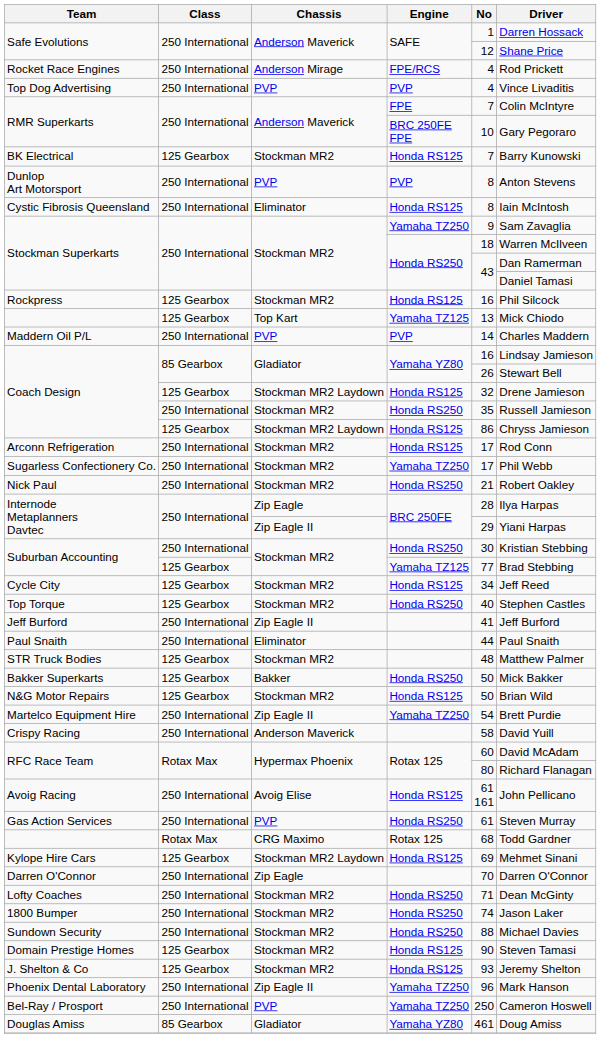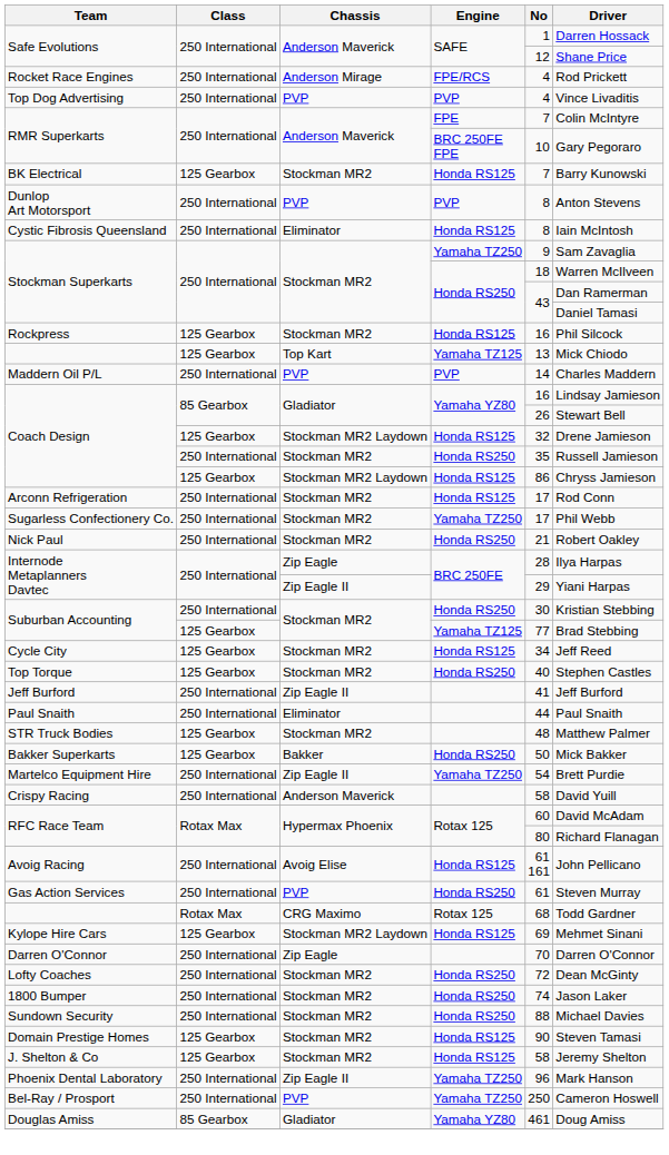 <table class="wikitable" style="font-size: 95%;">
 <tr>
 <th>Team</th>
 <th>Class</th>
 <th>Chassis</th>
 <th>Engine</th>
 <th>No</th>
 <th>Driver</th>
 </tr>
 <tr>
 <td rowspan=2>Safe Evolutions</td>
 <td rowspan=2>250 International</td>
 <td rowspan=2><a href='#'>Anderson</a> Maverick</td>
 <td rowspan=2>SAFE</td>
 <td align="right">1</td>
 <td> <a href='#'>Darren Hossack</a></td>
 </tr>
 <tr>
 <td align="right">12</td>
 <td> <a href='#'>Shane Price</a></td>
 </tr>
 <tr>
 <td>Rocket Race Engines</td>
 <td>250 International</td>
 <td><a href='#'>Anderson</a> Mirage</td>
 <td><a href='#'>FPE/RCS</a></td>
 <td align="right">4</td>
 <td> Rod Prickett</td>
 </tr>
 <tr>
 <td>Top Dog Advertising</td>
 <td>250 International</td>
 <td><a href='#'>PVP</a></td>
 <td><a href='#'>PVP</a></td>
 <td align="right">4</td>
 <td> Vince Livaditis</td>
 </tr>
 <tr>
 <td rowspan=2>RMR Superkarts</td>
 <td rowspan=2>250 International</td>
 <td rowspan=2><a href='#'>Anderson</a> Maverick</td>
 <td><a href='#'>FPE</a></td>
 <td align="right">7</td>
 <td> Colin McIntyre</td>
 </tr>
 <tr>
 <td><a href='#'>BRC 250FE</a><br><a href='#'>FPE</a></td>
 <td align="right">10</td>
 <td> Gary Pegoraro</td>
 </tr>
 <tr>
 <td>BK Electrical</td>
 <td>125 Gearbox</td>
 <td>Stockman MR2</td>
 <td><a href='#'>Honda RS125</a></td>
 <td align="right">7</td>
 <td> Barry Kunowski</td>
 </tr>
 <tr>
 <td>Dunlop<br>Art Motorsport</td>
 <td>250 International</td>
 <td><a href='#'>PVP</a></td>
 <td><a href='#'>PVP</a></td>
 <td align="right">8</td>
 <td> Anton Stevens</td>
 </tr>
 <tr>
 <td>Cystic Fibrosis Queensland</td>
 <td>250 International</td>
 <td>Eliminator</td>
 <td><a href='#'>Honda RS125</a></td>
 <td align="right">8</td>
 <td> Iain McIntosh</td>
 </tr>
 <tr>
 <td rowspan=4>Stockman Superkarts</td>
 <td rowspan=4>250 International</td>
 <td rowspan=4>Stockman MR2</td>
 <td><a href='#'>Yamaha TZ250</a></td>
 <td align="right">9</td>
 <td> Sam Zavaglia</td>
 </tr>
 <tr>
 <td rowspan=3><a href='#'>Honda RS250</a></td>
 <td align="right">18</td>
 <td> Warren McIlveen</td>
 </tr>
 <tr>
 <td rowspan=2 align="right">43</td>
 <td> Dan Ramerman</td>
 </tr>
 <tr>
 <td> Daniel Tamasi</td>
 </tr>
 <tr>
 <td>Rockpress</td>
 <td>125 Gearbox</td>
 <td>Stockman MR2</td>
 <td><a href='#'>Honda RS125</a></td>
 <td align="right">16</td>
 <td> Phil Silcock</td>
 </tr>
 <tr>
 <td></td>
 <td>125 Gearbox</td>
 <td>Top Kart</td>
 <td><a href='#'>Yamaha TZ125</a></td>
 <td align="right">13</td>
 <td> Mick Chiodo</td>
 </tr>
 <tr>
 <td>Maddern Oil P/L</td>
 <td>250 International</td>
 <td><a href='#'>PVP</a></td>
 <td><a href='#'>PVP</a></td>
 <td align="right">14</td>
 <td> Charles Maddern</td>
 </tr>
 <tr>
 <td rowspan=5>Coach Design</td>
 <td rowspan=2>85 Gearbox</td>
 <td rowspan=2>Gladiator</td>
 <td rowspan=2><a href='#'>Yamaha YZ80</a></td>
 <td align="right">16</td>
 <td> Lindsay Jamieson</td>
 </tr>
 <tr>
 <td align="right">26</td>
 <td> Stewart Bell</td>
 </tr>
 <tr>
 <td>125 Gearbox</td>
 <td>Stockman MR2 Laydown</td>
 <td><a href='#'>Honda RS125</a></td>
 <td align="right">32</td>
 <td> Drene Jamieson</td>
 </tr>
 <tr>
 <td>250 International</td>
 <td>Stockman MR2</td>
 <td><a href='#'>Honda RS250</a></td>
 <td align="right">35</td>
 <td> Russell Jamieson</td>
 </tr>
 <tr>
 <td>125 Gearbox</td>
 <td>Stockman MR2 Laydown</td>
 <td><a href='#'>Honda RS125</a></td>
 <td align="right">86</td>
 <td> Chryss Jamieson</td>
 </tr>
 <tr>
 <td>Arconn Refrigeration</td>
 <td>250 International</td>
 <td>Stockman MR2</td>
 <td><a href='#'>Honda RS125</a></td>
 <td align="right">17</td>
 <td> Rod Conn</td>
 </tr>
 <tr>
 <td>Sugarless Confectionery Co.</td>
 <td>250 International</td>
 <td>Stockman MR2</td>
 <td><a href='#'>Yamaha TZ250</a></td>
 <td align="right">17</td>
 <td> Phil Webb</td>
 </tr>
 <tr>
 <td>Nick Paul</td>
 <td>250 International</td>
 <td>Stockman MR2</td>
 <td><a href='#'>Honda RS250</a></td>
 <td align="right">21</td>
 <td> Robert Oakley</td>
 </tr>
 <tr>
 <td rowspan=2>Internode<br>Metaplanners<br>Davtec</td>
 <td rowspan=2>250 International</td>
 <td>Zip Eagle</td>
 <td rowspan=2><a href='#'>BRC 250FE</a></td>
 <td align="right">28</td>
 <td> Ilya Harpas</td>
 </tr>
 <tr>
 <td>Zip Eagle II</td>
 <td align="right">29</td>
 <td> Yiani Harpas</td>
 </tr>
 <tr>
 <td rowspan=2>Suburban Accounting</td>
 <td>250 International</td>
 <td rowspan=2>Stockman MR2</td>
 <td><a href='#'>Honda RS250</a></td>
 <td align="right">30</td>
 <td> Kristian Stebbing</td>
 </tr>
 <tr>
 <td>125 Gearbox</td>
 <td><a href='#'>Yamaha TZ125</a></td>
 <td align="right">77</td>
 <td> Brad Stebbing</td>
 </tr>
 <tr>
 <td>Cycle City</td>
 <td>125 Gearbox</td>
 <td>Stockman MR2</td>
 <td><a href='#'>Honda RS125</a></td>
 <td align="right">34</td>
 <td> Jeff Reed</td>
 </tr>
 <tr>
 <td>Top Torque</td>
 <td>125 Gearbox</td>
 <td>Stockman MR2</td>
 <td><a href='#'>Honda RS250</a></td>
 <td align="right">40</td>
 <td> Stephen Castles</td>
 </tr>
 <tr>
 <td>Jeff Burford</td>
 <td>250 International</td>
 <td>Zip Eagle II</td>
 <td></td>
 <td align="right">41</td>
 <td> Jeff Burford</td>
 </tr>
 <tr>
 <td>Paul Snaith</td>
 <td>250 International</td>
 <td>Eliminator</td>
 <td></td>
 <td align="right">44</td>
 <td> Paul Snaith</td>
 </tr>
 <tr>
 <td>STR Truck Bodies</td>
 <td>125 Gearbox</td>
 <td>Stockman MR2</td>
 <td></td>
 <td align="right">48</td>
 <td> Matthew Palmer</td>
 </tr>
 <tr>
 <td>Bakker Superkarts</td>
 <td>125 Gearbox</td>
 <td>Bakker</td>
 <td><a href='#'>Honda RS250</a></td>
 <td align="right">50</td>
 <td> Mick Bakker</td>
 </tr>
 <tr>
-<td>N&G Motor Repairs<br> </td>
-<td>125 Gearbox</td>
-<td>Stockman MR2</td>
-<td><a href='#'>Honda RS125</a></td>
-<td align="right">50</td>
-<td> Brian Wild</td>
-</tr>
-<tr>
 <td>Martelco Equipment Hire</td>
 <td>250 International</td>
 <td>Zip Eagle II</td>
 <td><a href='#'>Yamaha TZ250</a></td>
 <td align="right">54</td>
 <td> Brett Purdie</td>
 </tr>
 <tr>
 <td>Crispy Racing</td>
 <td>250 International</td>
 <td>Anderson Maverick</td>
 <td></td>
 <td align="right">58</td>
 <td> David Yuill</td>
 </tr>
 <tr>
 <td rowspan=2>RFC Race Team</td>
 <td rowspan=2>Rotax Max</td>
 <td rowspan=2>Hypermax Phoenix</td>
 <td rowspan=2>Rotax 125</td>
 <td align="right">60</td>
 <td> David McAdam</td>
 </tr>
 <tr>
 <td align="right">80</td>
 <td> Richard Flanagan</td>
 </tr>
 <tr>
 <td>Avoig Racing</td>
 <td>250 International</td>
 <td>Avoig Elise</td>
 <td><a href='#'>Honda RS125</a></td>
 <td align="right">61<br> 161</td>
 <td> John Pellicano</td>
 </tr>
 <tr>
 <td>Gas Action Services</td>
 <td>250 International</td>
 <td><a href='#'>PVP</a></td>
 <td><a href='#'>Honda RS250</a></td>
 <td align="right">61</td>
 <td> Steven Murray</td>
 </tr>
 <tr>
 <td></td>
 <td>Rotax Max</td>
 <td>CRG Maximo</td>
 <td>Rotax 125</td>
 <td align="right">68</td>
 <td> Todd Gardner</td>
 </tr>
 <tr>
 <td>Kylope Hire Cars</td>
 <td>125 Gearbox</td>
 <td>Stockman MR2 Laydown</td>
 <td><a href='#'>Honda RS125</a></td>
 <td align="right">69</td>
 <td> Mehmet Sinani</td>
 </tr>
 <tr>
 <td>Darren O'Connor</td>
 <td>250 International</td>
 <td>Zip Eagle</td>
 <td></td>
 <td align="right">70</td>
 <td> Darren O'Connor</td>
 </tr>
 <tr>
 <td>Lofty Coaches</td>
 <td>250 International</td>
 <td>Stockman MR2</td>
 <td><a href='#'>Honda RS250</a></td>
-<td align="right">71</td>
+<td align="right">72</td>
 <td> Dean McGinty</td>
 </tr>
 <tr>
 <td>1800 Bumper</td>
 <td>250 International</td>
 <td>Stockman MR2</td>
 <td><a href='#'>Honda RS250</a></td>
 <td align="right">74</td>
 <td> Jason Laker</td>
 </tr>
 <tr>
 <td>Sundown Security</td>
 <td>250 International</td>
 <td>Stockman MR2</td>
 <td><a href='#'>Honda RS250</a></td>
 <td align="right">88</td>
 <td> Michael Davies</td>
 </tr>
 <tr>
 <td>Domain Prestige Homes</td>
 <td>125 Gearbox</td>
 <td>Stockman MR2</td>
 <td><a href='#'>Honda RS125</a></td>
 <td align="right">90</td>
 <td> Steven Tamasi</td>
 </tr>
 <tr>
 <td>J. Shelton & Co</td>
 <td>125 Gearbox</td>
 <td>Stockman MR2</td>
 <td><a href='#'>Honda RS125</a></td>
-<td align="right">93</td>
+<td align="right">58</td>
 <td> Jeremy Shelton</td>
 </tr>
 <tr>
 <td>Phoenix Dental Laboratory</td>
 <td>250 International</td>
 <td>Zip Eagle II</td>
 <td><a href='#'>Yamaha TZ250</a></td>
 <td align="right">96</td>
 <td> Mark Hanson</td>
 </tr>
 <tr>
 <td>Bel-Ray / Prosport</td>
 <td>250 International</td>
 <td><a href='#'>PVP</a></td>
 <td><a href='#'>Yamaha TZ250</a></td>
 <td align="right">250</td>
 <td> Cameron Hoswell</td>
 </tr>
 <tr>
 <td>Douglas Amiss</td>
 <td>85 Gearbox</td>
 <td>Gladiator</td>
 <td><a href='#'>Yamaha YZ80</a></td>
 <td align="right">461</td>
 <td> Doug Amiss</td>
 </tr>
 <tr>
 </tr>
 </table>
